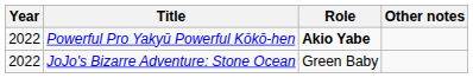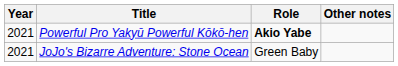 <table class="wikitable">
 <tr>
 <th>Year</th>
 <th>Title</th>
 <th>Role</th>
 <th>Other notes</th>
 </tr>
 <tr>
-<td>2022</td>
+<td>2021</td>
 <td><em><a href='#'>Powerful Pro Yakyū Powerful Kōkō-hen</a></em></td>
 <td><strong>Akio Yabe</strong></td>
 <td></td>
 </tr>
 <tr>
-<td>2022</td>
+<td>2021</td>
 <td><em><a href='#'>JoJo's Bizarre Adventure: Stone Ocean</a></em></td>
 <td>Green Baby</td>
 <td></td>
 </tr>
 </table>
